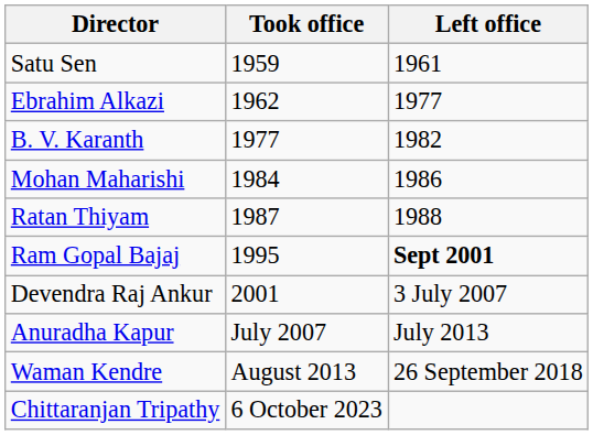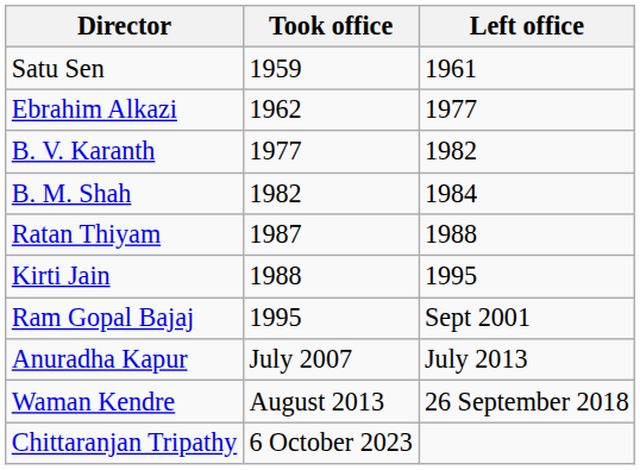 <table class=wikitable>
 <tr>
 <th>Director</th>
 <th>Took office</th>
 <th>Left office</th>
 </tr>
 <tr>
 <td>Satu Sen</td>
 <td>1959</td>
 <td>1961</td>
 </tr>
 <tr>
 <td><a href='#'>Ebrahim Alkazi</a></td>
 <td>1962</td>
 <td>1977</td>
 </tr>
 <tr>
 <td><a href='#'>B. V. Karanth</a></td>
 <td>1977</td>
 <td>1982</td>
 </tr>
 <tr>
-<td><a href='#'>Mohan Maharishi</a></td>
+<td><a href='#'>B. M. Shah</a></td>
+<td>1982</td>
 <td>1984</td>
-<td>1986</td>
 </tr>
 <tr>
 <td><a href='#'>Ratan Thiyam</a></td>
 <td>1987</td>
 <td>1988</td>
 </tr>
 <tr>
+<td><a href='#'>Kirti Jain</a></td>
+<td>1988</td>
+<td>1995</td>
+</tr>
+<tr>
 <td><a href='#'>Ram Gopal Bajaj</a></td>
 <td>1995</td>
-<td><strong>Sept 2001</strong></td>
-</tr>
-<tr>
-<td>Devendra Raj Ankur</td>
-<td>2001</td>
-<td>3 July 2007</td>
+<td>Sept 2001</td>
 </tr>
 <tr>
 <td><a href='#'>Anuradha Kapur</a></td>
 <td>July 2007</td>
 <td>July 2013</td>
 </tr>
 <tr>
 <td><a href='#'>Waman Kendre</a></td>
 <td>August 2013</td>
 <td>26 September 2018</td>
 </tr>
 <tr>
 <td><a href='#'>Chittaranjan Tripathy</a></td>
 <td>6 October 2023</td>
 <td></td>
 </tr>
 </table>
